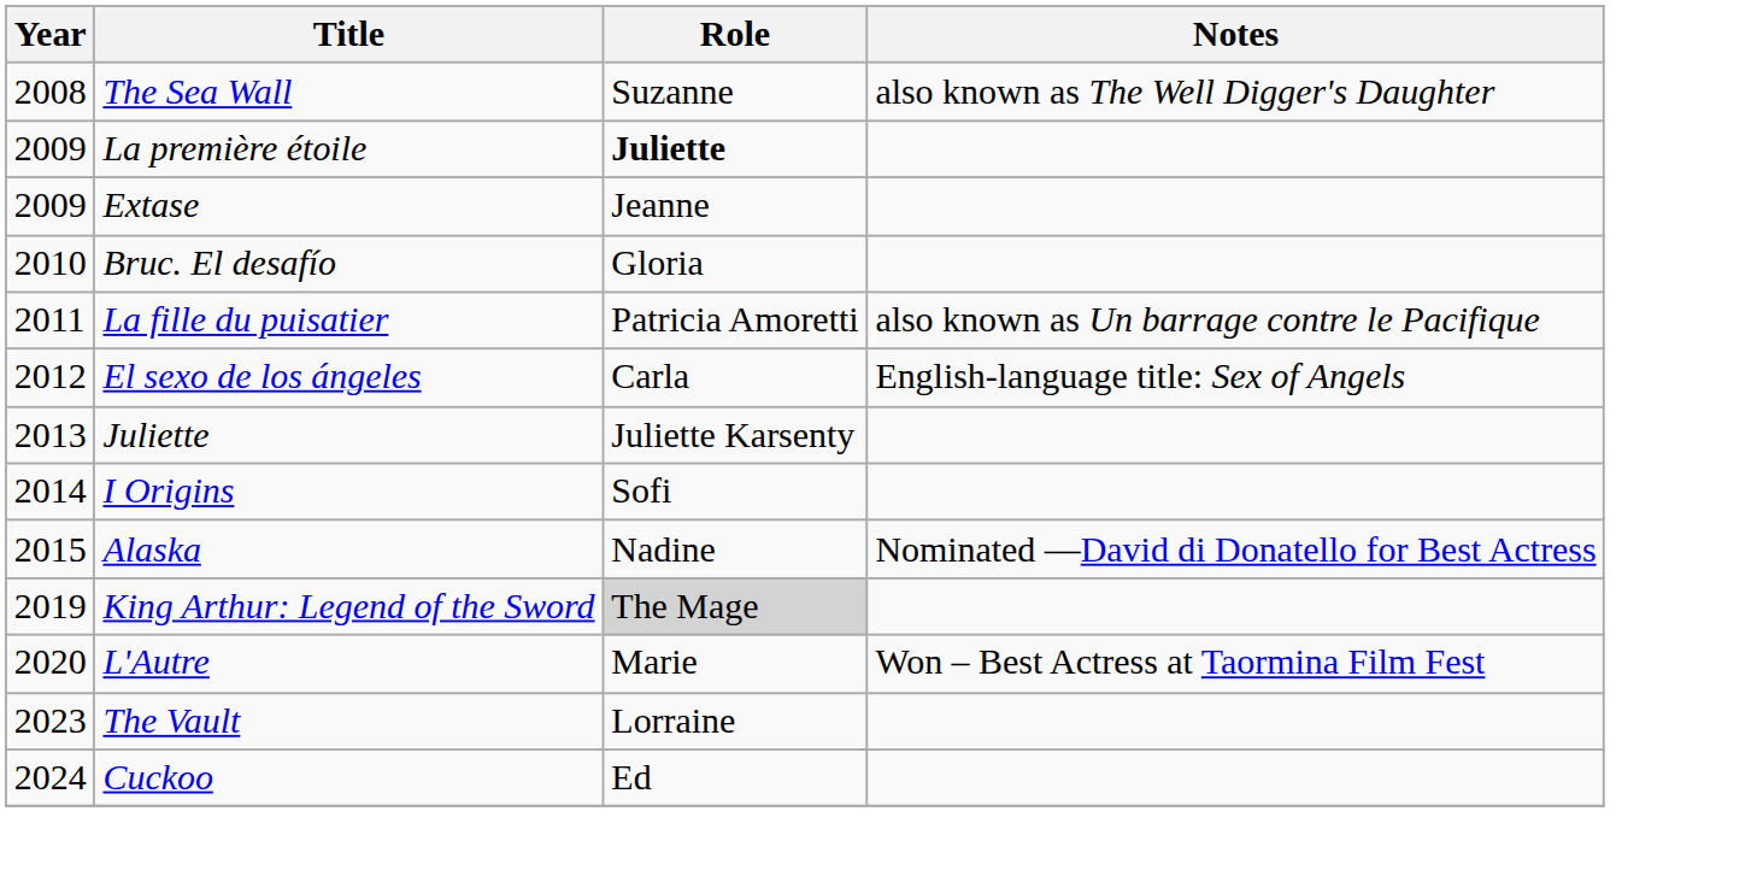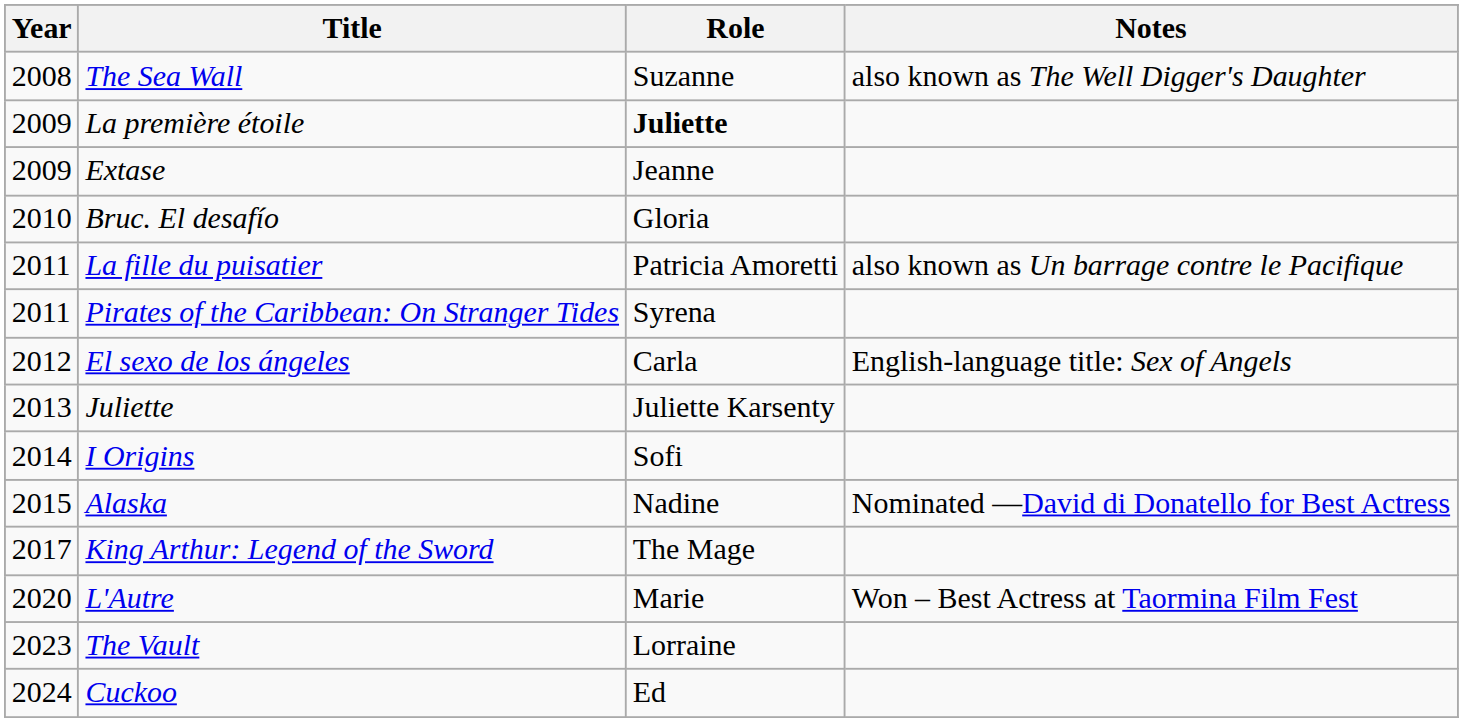 <table class="wikitable sortable">
 <tr>
 <th>Year</th>
 <th>Title</th>
 <th>Role</th>
 <th class="unsortable">Notes</th>
 </tr>
 <tr>
 <td>2008</td>
 <td><em><a href='#'>The Sea Wall</a></em></td>
 <td>Suzanne</td>
 <td>also known as <em>The Well Digger's Daughter</em></td>
 </tr>
 <tr>
 <td>2009</td>
 <td><em>La première étoile</em></td>
 <td><strong>Juliette</strong></td>
 <td></td>
 </tr>
 <tr>
 <td>2009</td>
 <td><em>Extase</em></td>
 <td>Jeanne</td>
 <td></td>
 </tr>
 <tr>
 <td>2010</td>
 <td><em>Bruc. El desafío</em></td>
 <td>Gloria</td>
 <td></td>
 </tr>
 <tr>
 <td>2011</td>
 <td><em><a href='#'>La fille du puisatier</a></em></td>
 <td>Patricia Amoretti</td>
 <td>also known as <em>Un barrage contre le Pacifique</em></td>
 </tr>
 <tr>
+<td>2011</td>
+<td><em><a href='#'>Pirates of the Caribbean: On Stranger Tides</a></em></td>
+<td>Syrena</td>
+<td></td>
+</tr>
+<tr>
 <td>2012</td>
 <td><em><a href='#'>El sexo de los ángeles</a></em></td>
 <td>Carla</td>
 <td>English-language title: <em>Sex of Angels</em></td>
 </tr>
 <tr>
 <td>2013</td>
 <td><em>Juliette</em></td>
 <td>Juliette Karsenty</td>
 <td></td>
 </tr>
 <tr>
 <td>2014</td>
 <td><em><a href='#'>I Origins</a></em></td>
 <td>Sofi</td>
 <td></td>
 </tr>
 <tr>
 <td>2015</td>
 <td><em><a href='#'>Alaska</a></em></td>
 <td>Nadine</td>
 <td>Nominated —<a href='#'>David di Donatello for Best Actress</a></td>
 </tr>
 <tr>
-<td>2019</td>
+<td>2017</td>
 <td><em><a href='#'>King Arthur: Legend of the Sword</a></em></td>
-<td style="background: lightgrey;">The Mage</td>
+<td>The Mage</td>
 <td></td>
 </tr>
 <tr>
 <td>2020</td>
 <td><em><a href='#'>L'Autre</a></em></td>
 <td>Marie</td>
 <td>Won – Best Actress at <a href='#'>Taormina Film Fest</a></td>
 </tr>
 <tr>
 <td>2023</td>
 <td><em><a href='#'>The Vault</a></em></td>
 <td>Lorraine</td>
 <td></td>
 </tr>
 <tr>
 <td>2024</td>
 <td><em><a href='#'>Cuckoo</a></em></td>
 <td>Ed</td>
 <td></td>
 </tr>
 <tr>
 </tr>
 </table>
